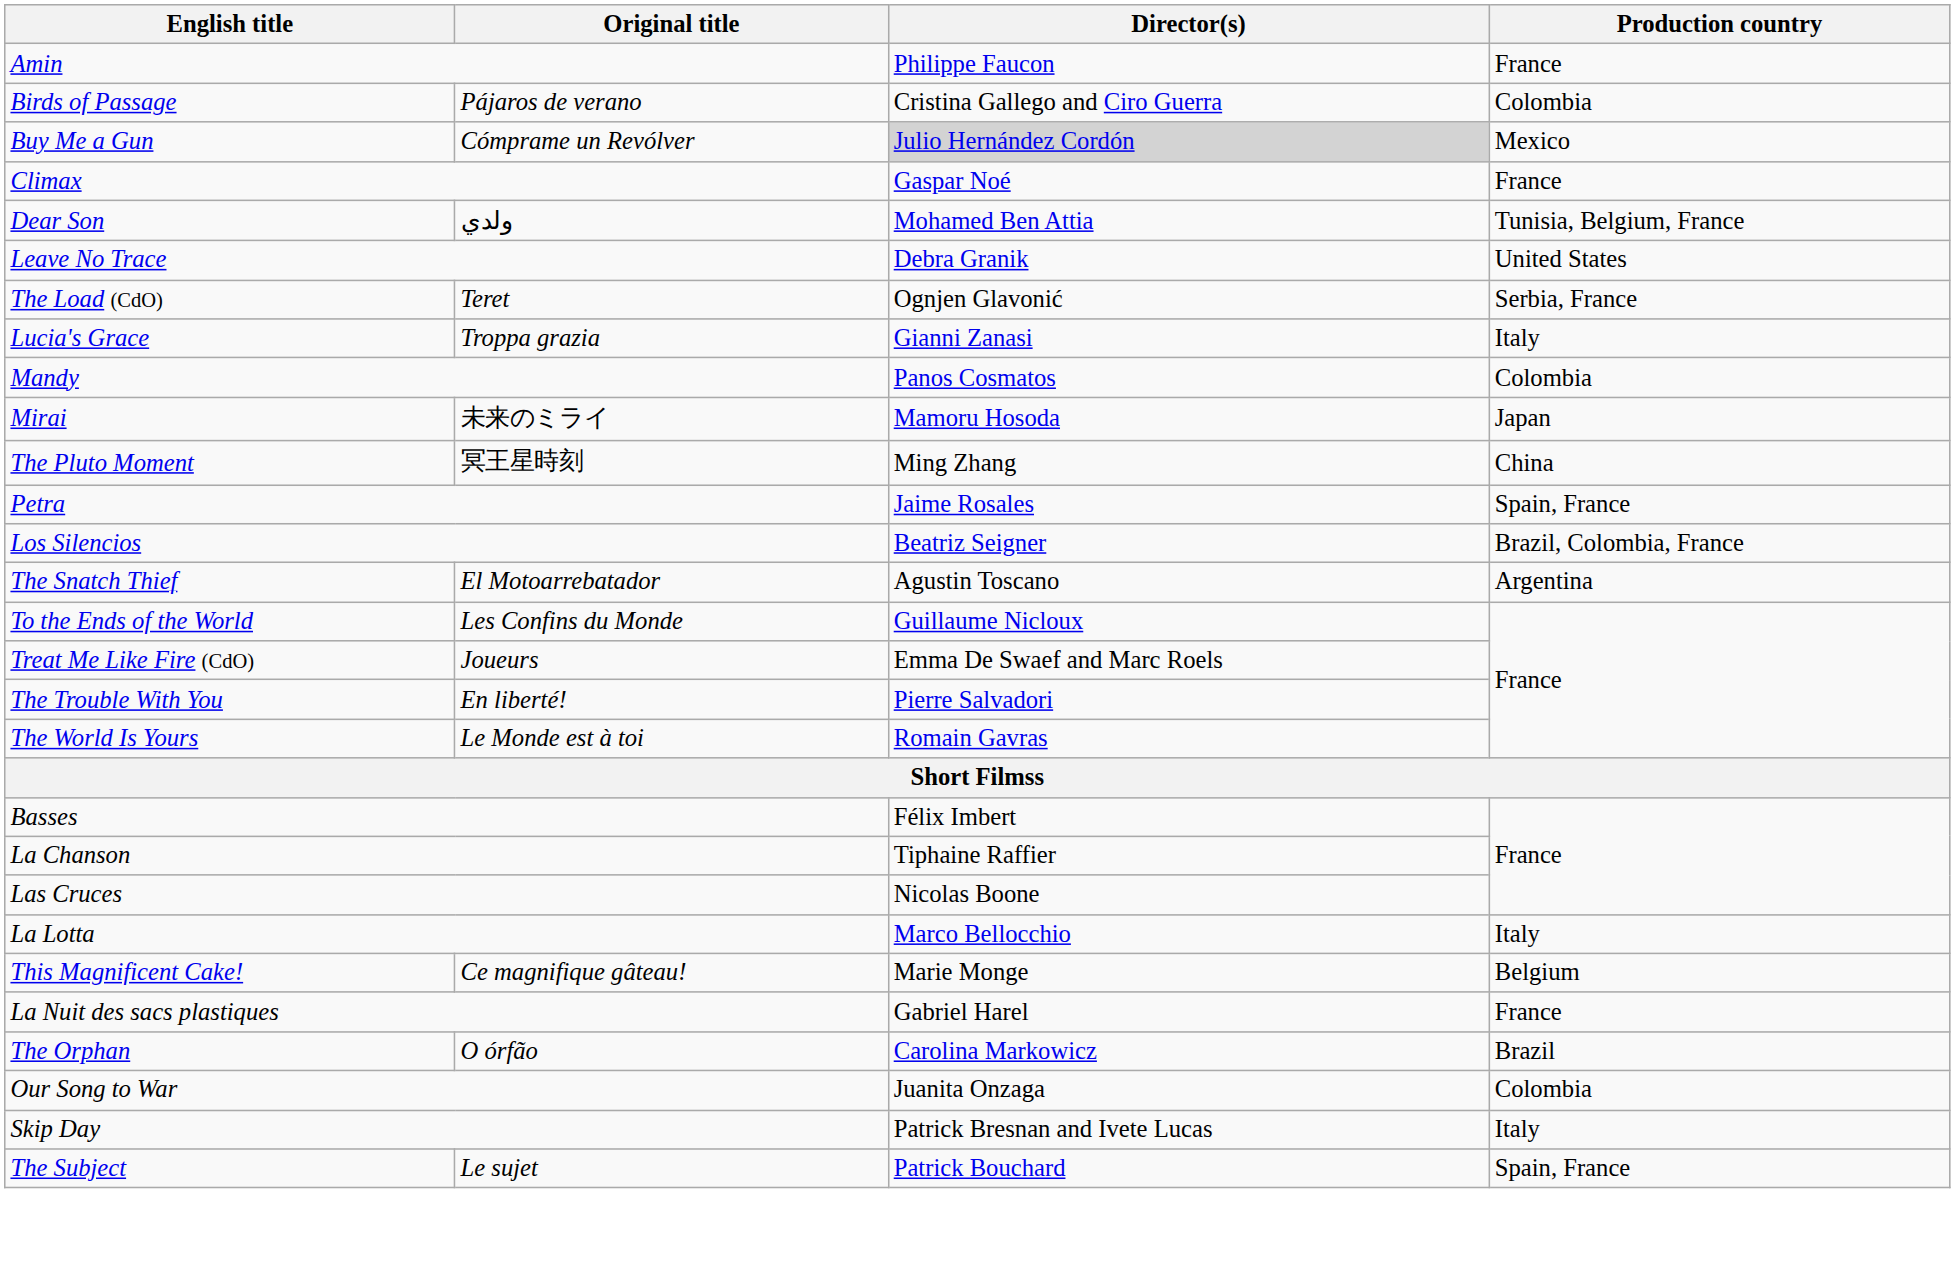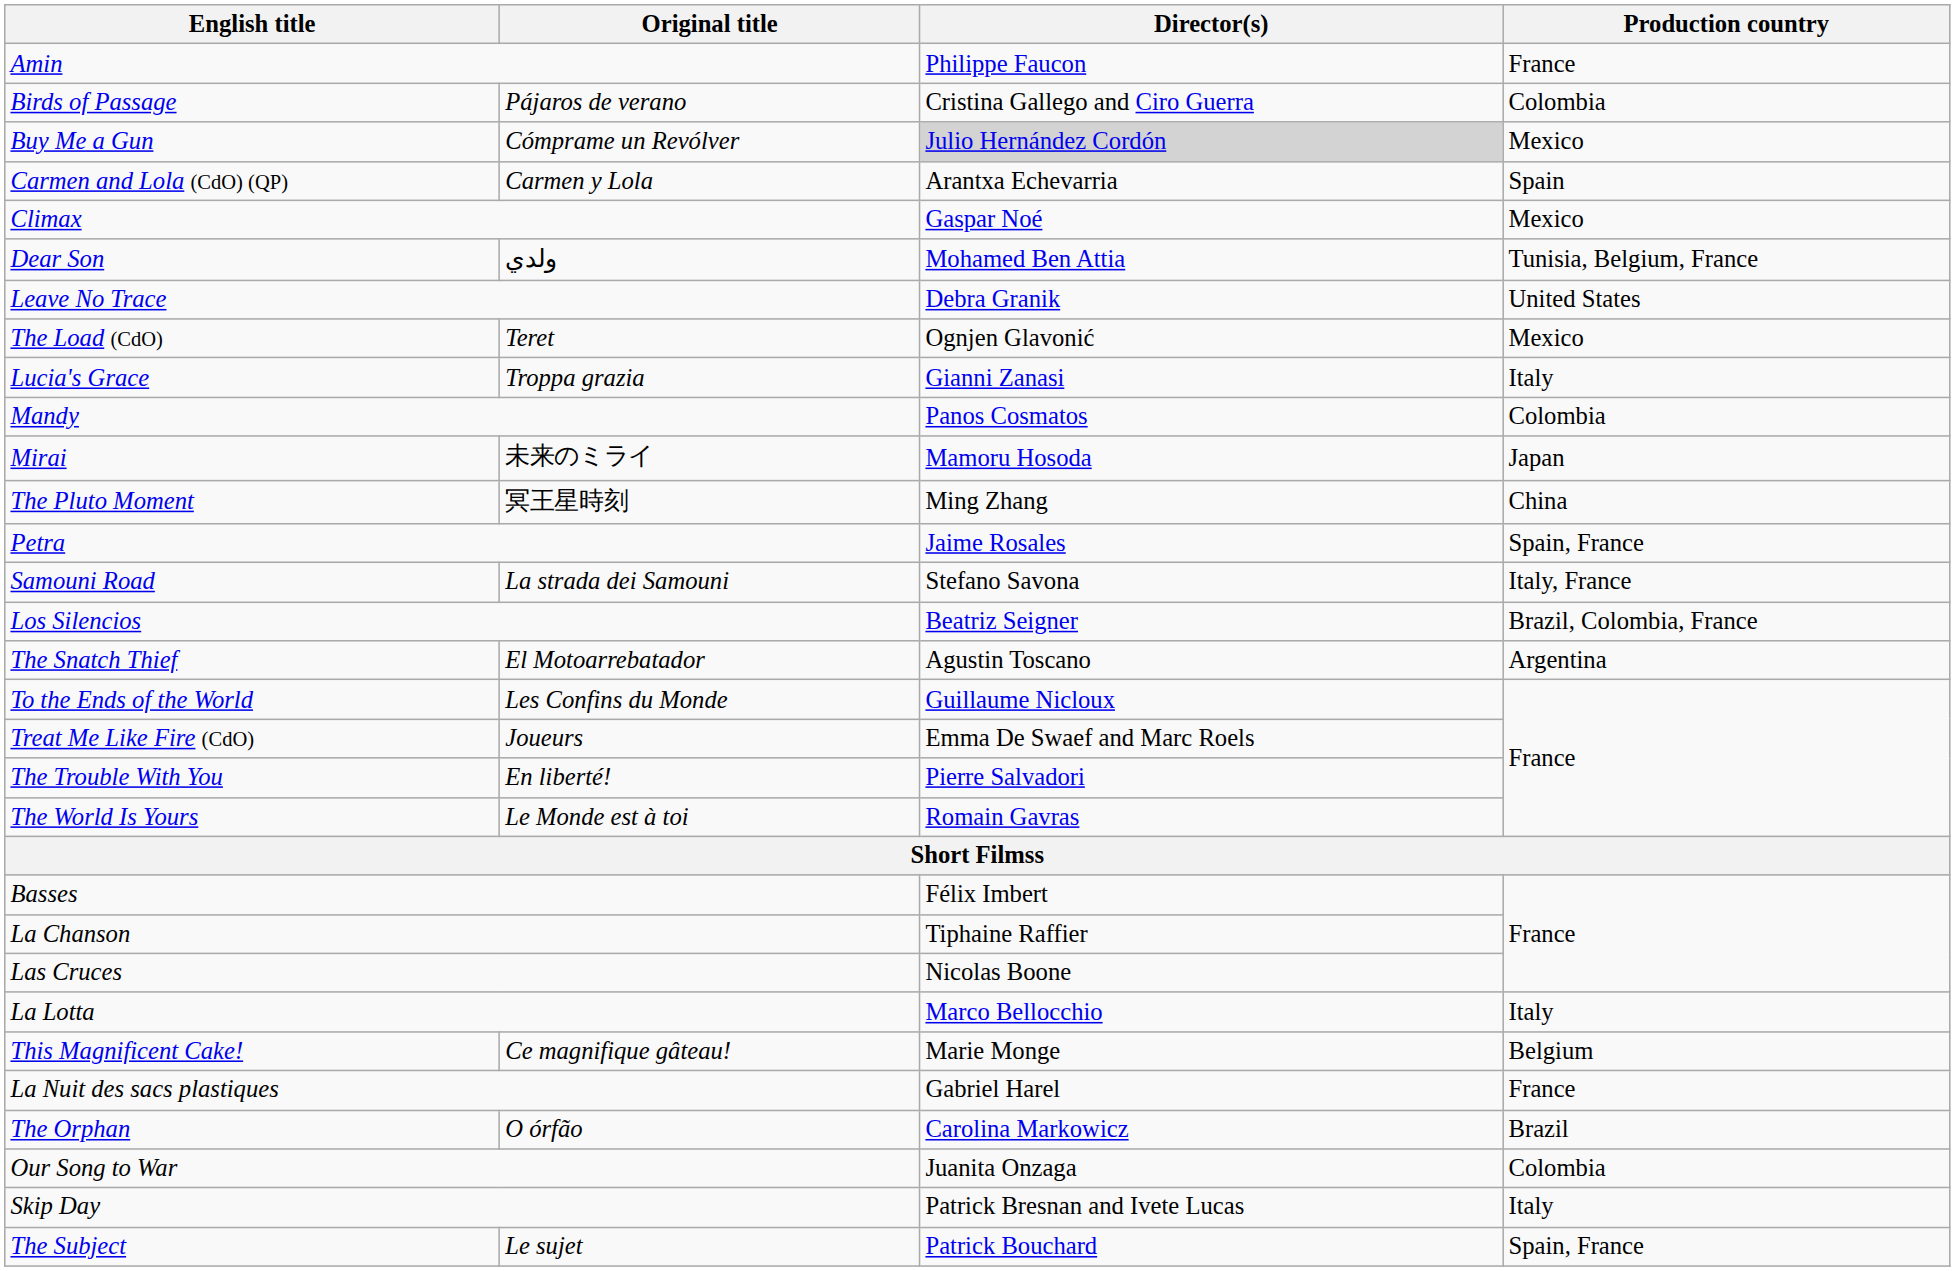 <table class="wikitable" style="width:100%; margin-bottom:2px" cellpadding="5">
 <tr>
 <th scope="col">English title</th>
 <th scope="col">Original title</th>
 <th scope="col">Director(s)</th>
 <th scope="col">Production country</th>
 </tr>
 <tr>
 <td colspan=2 data-sort-value=><em><a href='#'>Amin</a></em></td>
 <td><a href='#'>Philippe Faucon</a></td>
 <td>France</td>
 </tr>
 <tr>
 <td><em><a href='#'>Birds of Passage</a></em></td>
 <td><em>Pájaros de verano</em></td>
 <td>Cristina Gallego and <a href='#'>Ciro Guerra</a></td>
 <td>Colombia</td>
 </tr>
 <tr>
 <td><em><a href='#'>Buy Me a Gun</a></em></td>
 <td><em>Cómprame un Revólver</em></td>
 <td style="background: lightgrey;"><a href='#'>Julio Hernández Cordón</a></td>
 <td>Mexico</td>
 </tr>
 <tr>
+<td><em><a href='#'>Carmen and Lola</a></em> <small>(CdO) (QP)</small></td>
+<td><em>Carmen y Lola</em></td>
+<td>Arantxa Echevarria</td>
+<td>Spain</td>
+</tr>
+<tr>
 <td colspan=2 data-sort-value=><em><a href='#'>Climax</a></em></td>
 <td><a href='#'>Gaspar Noé</a></td>
-<td>France</td>
+<td>Mexico</td>
 </tr>
 <tr>
 <td><em><a href='#'>Dear Son</a></em></td>
 <td>ولدي</td>
 <td><a href='#'>Mohamed Ben Attia</a></td>
 <td>Tunisia, Belgium, France</td>
 </tr>
 <tr>
 <td colspan=2 data-sort-value=><em><a href='#'>Leave No Trace</a></em></td>
 <td><a href='#'>Debra Granik</a></td>
 <td>United States</td>
 </tr>
 <tr>
 <td><em><a href='#'>The Load</a></em> <small>(CdO)</small></td>
 <td><em>Teret</em></td>
 <td>Ognjen Glavonić</td>
-<td>Serbia, France</td>
+<td>Mexico</td>
 </tr>
 <tr>
 <td><em><a href='#'>Lucia's Grace</a></em></td>
 <td><em>Troppa grazia</em></td>
 <td><a href='#'>Gianni Zanasi</a></td>
 <td>Italy</td>
 </tr>
 <tr>
 <td colspan=2 data-sort-value=><em><a href='#'>Mandy</a></em></td>
 <td><a href='#'>Panos Cosmatos</a></td>
 <td>Colombia</td>
 </tr>
 <tr>
 <td><em><a href='#'>Mirai</a></em></td>
 <td>未来のミライ</td>
 <td><a href='#'>Mamoru Hosoda</a></td>
 <td>Japan</td>
 </tr>
 <tr>
 <td><em><a href='#'>The Pluto Moment</a></em></td>
 <td>冥王星時刻</td>
 <td>Ming Zhang</td>
 <td>China</td>
 </tr>
 <tr>
 <td colspan=2 data-sort-value=><em><a href='#'>Petra</a></em></td>
 <td><a href='#'>Jaime Rosales</a></td>
 <td>Spain, France</td>
+</tr>
+<tr>
+<td><em><a href='#'>Samouni Road</a></em></td>
+<td><em>La strada dei Samouni</em></td>
+<td>Stefano Savona</td>
+<td>Italy, France</td>
 </tr>
 <tr>
 <td colspan=2 data-sort-value=><em><a href='#'>Los Silencios</a></em></td>
 <td><a href='#'>Beatriz Seigner</a></td>
 <td>Brazil, Colombia, France</td>
 </tr>
 <tr>
 <td><em><a href='#'>The Snatch Thief</a></em></td>
 <td><em>El Motoarrebatador</em></td>
 <td>Agustin Toscano</td>
 <td>Argentina</td>
 </tr>
 <tr>
 <td><em><a href='#'>To the Ends of the World</a></em></td>
 <td><em>Les Confins du Monde</em></td>
 <td><a href='#'>Guillaume Nicloux</a></td>
 <td rowspan="4">France</td>
 </tr>
 <tr>
 <td><em><a href='#'>Treat Me Like Fire</a></em> <small> (CdO) </small></td>
 <td><em>Joueurs</em></td>
 <td>Emma De Swaef and Marc Roels</td>
 </tr>
 <tr>
 <td><em><a href='#'>The Trouble With You</a></em></td>
 <td><em>En liberté!</em></td>
 <td><a href='#'>Pierre Salvadori</a></td>
 </tr>
 <tr>
 <td><em><a href='#'>The World Is Yours</a></em></td>
 <td><em>Le Monde est à toi</em></td>
 <td><a href='#'>Romain Gavras</a></td>
 </tr>
 <tr>
 <th colspan="4">Short Filmss</th>
 </tr>
 <tr>
 <td colspan="2"><em>Basses</em></td>
 <td>Félix Imbert</td>
 <td rowspan="3">France</td>
 </tr>
 <tr>
 <td colspan="2"><em>La Chanson</em></td>
 <td>Tiphaine Raffier</td>
 </tr>
 <tr>
 <td colspan="2"><em>Las Cruces</em></td>
 <td>Nicolas Boone</td>
 </tr>
 <tr>
 <td colspan="2"><em>La Lotta</em></td>
 <td><a href='#'>Marco Bellocchio</a></td>
 <td>Italy</td>
 </tr>
 <tr>
 <td><em><a href='#'>This Magnificent Cake!</a></em></td>
 <td><em>Ce magnifique gâteau!</em></td>
 <td>Marie Monge</td>
 <td>Belgium</td>
 </tr>
 <tr>
 <td colspan="2"><em>La Nuit des sacs plastiques</em></td>
 <td>Gabriel Harel</td>
 <td>France</td>
 </tr>
 <tr>
 <td><em><a href='#'>The Orphan</a></em></td>
 <td><em>O órfão</em></td>
 <td><a href='#'>Carolina Markowicz</a></td>
 <td>Brazil</td>
 </tr>
 <tr>
 <td colspan="2"><em>Our Song to War</em></td>
 <td>Juanita Onzaga</td>
 <td>Colombia</td>
 </tr>
 <tr>
 <td colspan="2"><em>Skip Day</em></td>
 <td>Patrick Bresnan and Ivete Lucas</td>
 <td>Italy</td>
 </tr>
 <tr>
 <td><em><a href='#'>The Subject</a></em></td>
 <td><em>Le sujet</em></td>
 <td><a href='#'>Patrick Bouchard</a></td>
 <td>Spain, France</td>
 </tr>
 </table>
